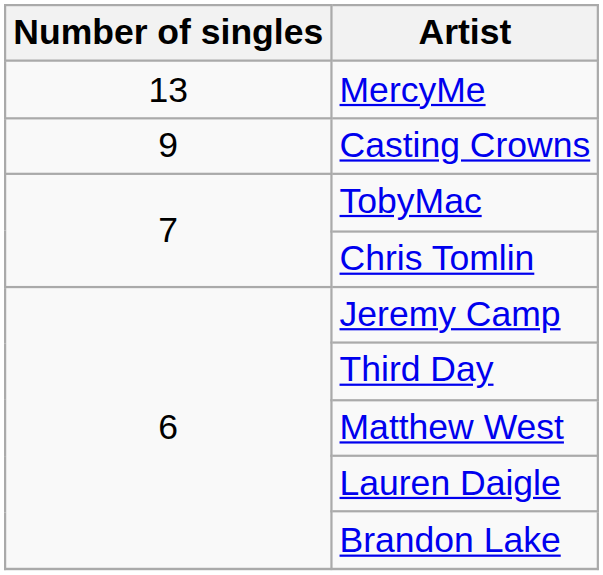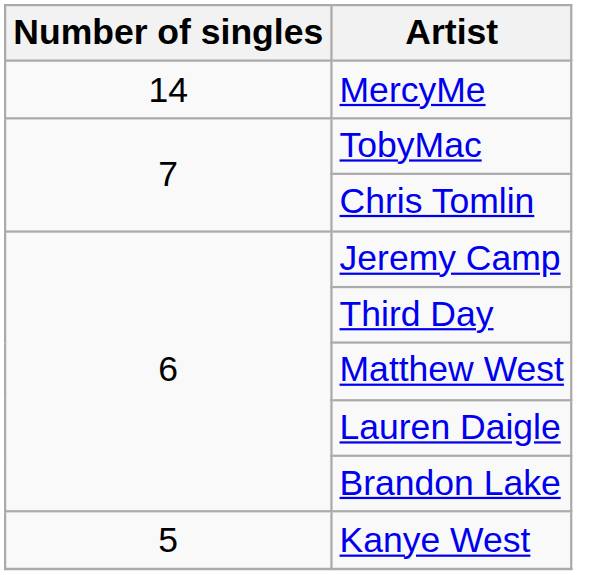 <table class="wikitable">
 <tr>
 <th>Number of singles</th>
 <th>Artist</th>
 </tr>
 <tr>
-<td style="text-align:center;">13</td>
+<td style="text-align:center;">14</td>
 <td><a href='#'>MercyMe</a></td>
-</tr>
-<tr>
-<td style="text-align:center;">9</td>
-<td><a href='#'>Casting Crowns</a></td>
 </tr>
 <tr>
 <td style="text-align:center;" rowspan=2>7</td>
 <td><a href='#'>TobyMac</a></td>
 </tr>
 <tr>
 <td><a href='#'>Chris Tomlin</a></td>
 </tr>
 <tr>
 <td rowspan="5" style="text-align:center;">6</td>
 <td><a href='#'>Jeremy Camp</a></td>
 </tr>
 <tr>
 <td><a href='#'>Third Day</a></td>
 </tr>
 <tr>
 <td><a href='#'>Matthew West</a></td>
 </tr>
 <tr>
 <td><a href='#'>Lauren Daigle</a></td>
 </tr>
 <tr>
 <td><a href='#'>Brandon Lake</a></td>
 </tr>
 <tr>
+<td style="text-align:center;">5</td>
+<td><a href='#'>Kanye West</a></td>
+</tr>
+<tr>
 </tr>
 </table>
